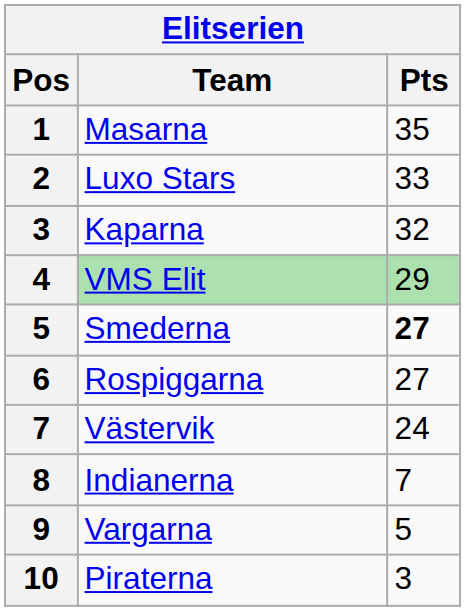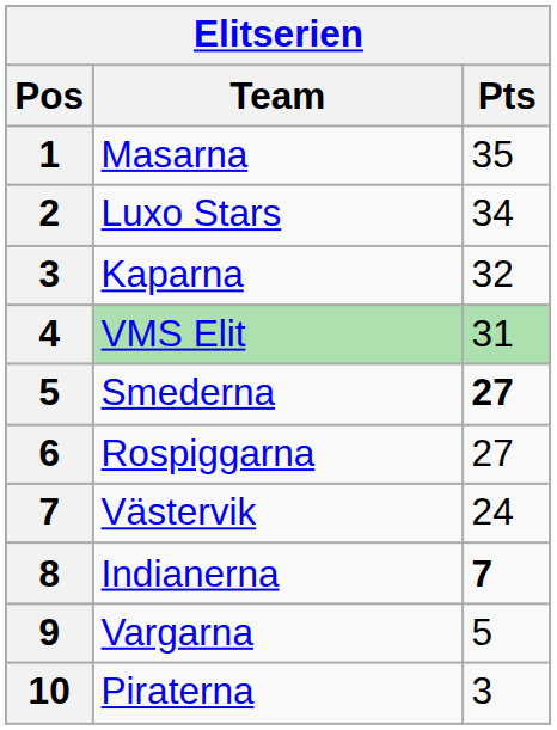 <table class="wikitable">
 <tr>
 <th colspan="3"><a href='#'>Elitserien</a></th>
 </tr>
 <tr>
 <th width=20>Pos</th>
 <th width=150>Team</th>
 <th width=30>Pts</th>
 </tr>
 <tr>
 <th>1</th>
 <td><a href='#'>Masarna</a></td>
 <td>35</td>
 </tr>
 <tr>
 <th>2</th>
 <td><a href='#'>Luxo Stars</a></td>
-<td>33</td>
+<td>34</td>
 </tr>
 <tr>
 <th>3</th>
 <td><a href='#'>Kaparna</a></td>
 <td>32</td>
 </tr>
 <tr style="background:#ACE1AF;">
 <th>4</th>
 <td><a href='#'>VMS Elit</a></td>
-<td>29</td>
+<td>31</td>
 </tr>
 <tr>
 <th>5</th>
 <td><a href='#'>Smederna</a></td>
 <td><strong>27</strong></td>
 </tr>
 <tr>
 <th>6</th>
 <td><a href='#'>Rospiggarna</a></td>
 <td>27</td>
 </tr>
 <tr>
 <th>7</th>
 <td><a href='#'>Västervik</a></td>
 <td>24</td>
 </tr>
 <tr>
 <th>8</th>
 <td><a href='#'>Indianerna</a></td>
-<td>7</td>
+<td><strong>7</strong></td>
 </tr>
 <tr>
 <th>9</th>
 <td><a href='#'>Vargarna</a></td>
 <td>5</td>
 </tr>
 <tr>
 <th>10</th>
 <td><a href='#'>Piraterna</a></td>
 <td>3</td>
 </tr>
 </table>
